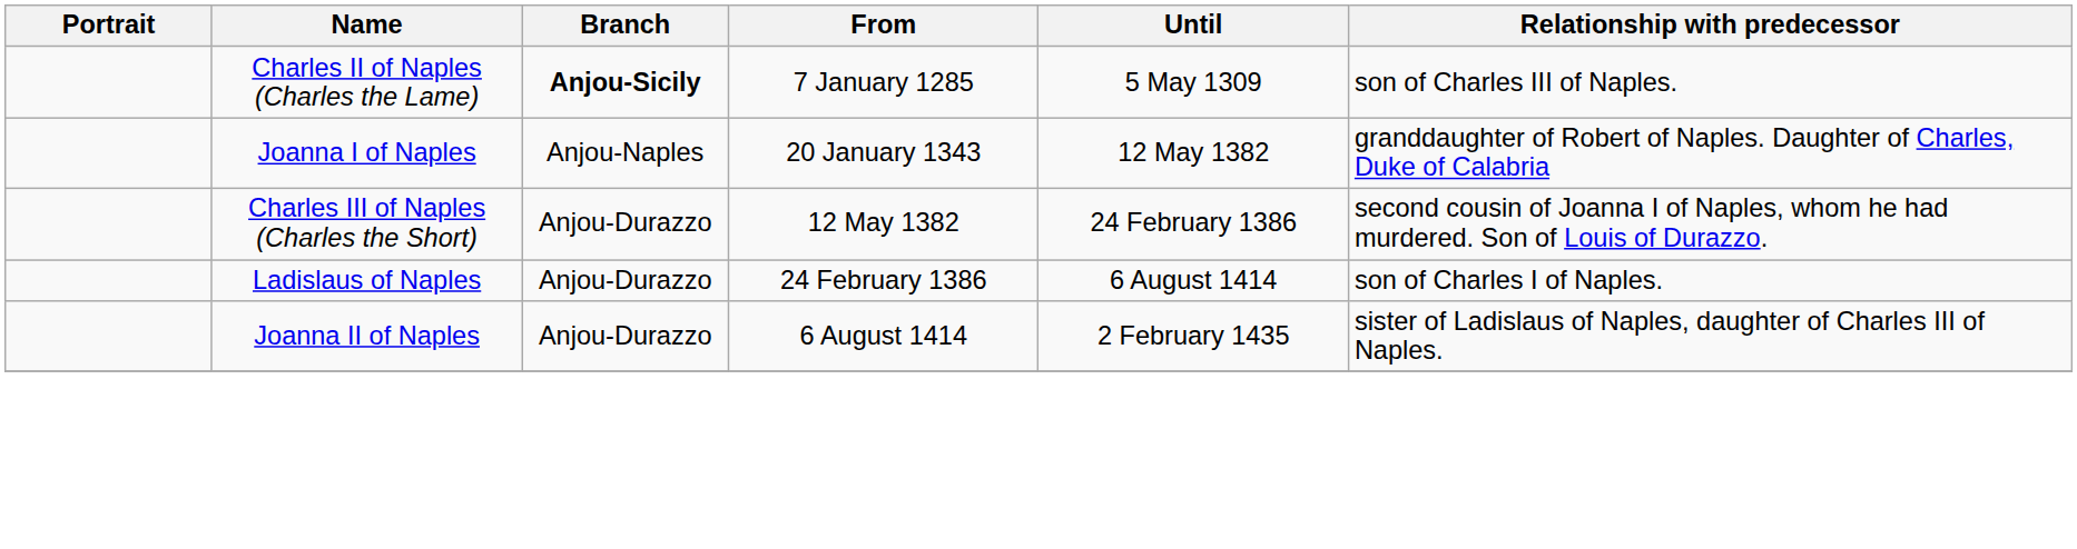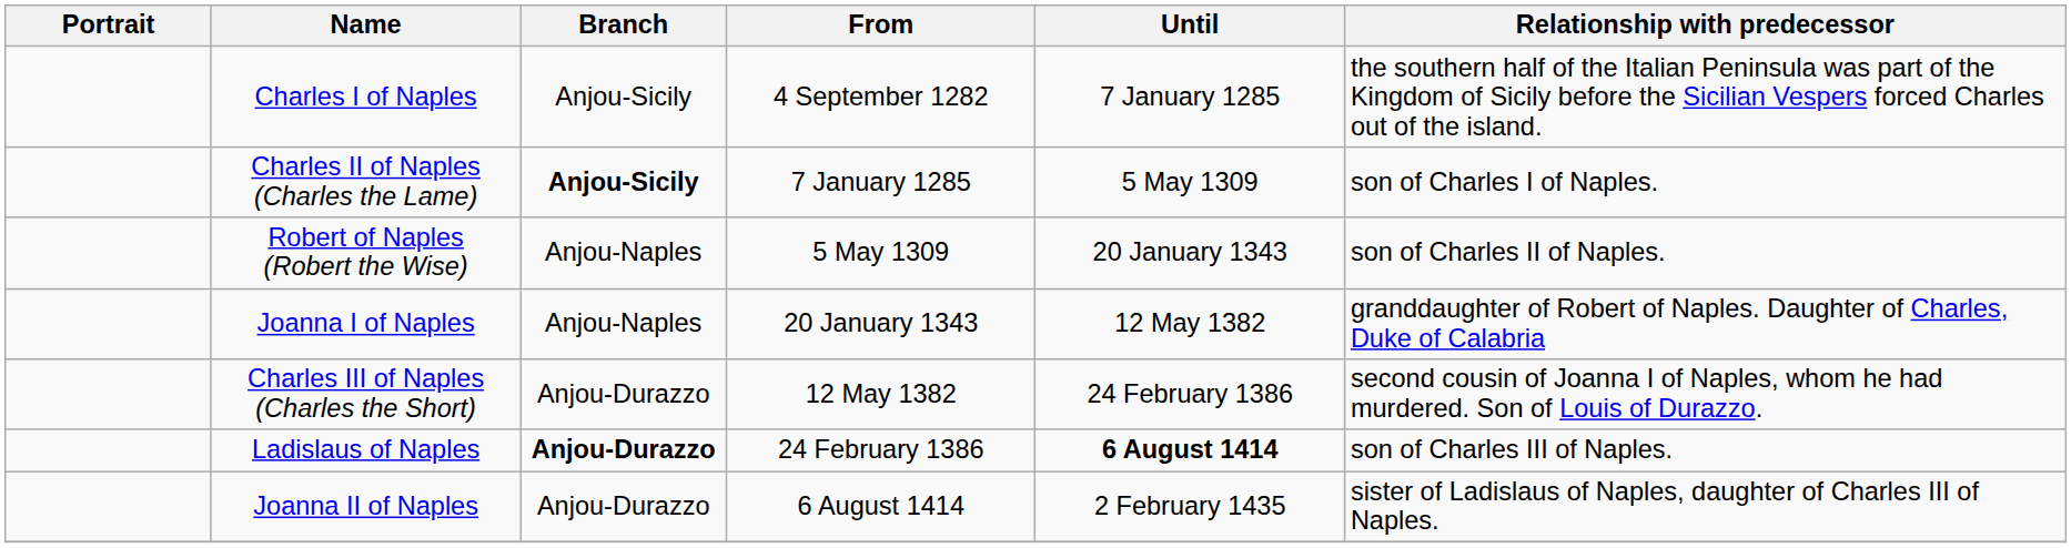 <table width=100% class="wikitable">
 <tr>
 <th width=10%>Portrait</th>
 <th width=15%>Name</th>
 <th width=10%>Branch</th>
 <th width=15%>From</th>
 <th width=15%>Until</th>
 <th width=35%>Relationship with predecessor</th>
 </tr>
 <tr>
 <td align="center"></td>
+<td align="center"><a href='#'>Charles I of Naples</a></td>
+<td align="center">Anjou-Sicily</td>
+<td align="center">4 September 1282</td>
+<td align="center">7 January 1285</td>
+<td>the southern half of the Italian Peninsula was part of the Kingdom of Sicily before the <a href='#'>Sicilian Vespers</a> forced Charles out of the island.</td>
+</tr>
+<tr>
+<td align="center"></td>
 <td align="center"><a href='#'>Charles II of Naples</a><br><em>(Charles the Lame)</em></td>
 <td align="center"><strong>Anjou-Sicily</strong></td>
 <td align="center">7 January 1285</td>
 <td align="center">5 May 1309</td>
-<td>son of Charles III of Naples.</td>
+<td>son of Charles I of Naples.</td>
+</tr>
+<tr>
+<td align="center"></td>
+<td align="center"><a href='#'>Robert of Naples</a><br><em>(Robert the Wise)</em></td>
+<td align="center">Anjou-Naples</td>
+<td align="center">5 May 1309</td>
+<td align="center">20 January 1343</td>
+<td>son of Charles II of Naples.</td>
 </tr>
 <tr>
 <td align="center"></td>
 <td align="center"><a href='#'>Joanna I of Naples</a></td>
 <td align="center">Anjou-Naples</td>
 <td align="center">20 January 1343</td>
 <td align="center">12 May 1382</td>
 <td>granddaughter of Robert of Naples. Daughter of <a href='#'>Charles, Duke of Calabria</a></td>
 </tr>
 <tr>
 <td align="center"></td>
 <td align="center"><a href='#'>Charles III of Naples</a><br><em>(Charles the Short)</em></td>
 <td align="center">Anjou-Durazzo</td>
 <td align="center">12 May 1382</td>
 <td align="center">24 February 1386</td>
 <td>second	cousin of Joanna I of Naples, whom he had murdered. Son of <a href='#'>Louis of Durazzo</a>.</td>
 </tr>
 <tr>
 <td align="center"></td>
 <td align="center"><a href='#'>Ladislaus of Naples</a></td>
-<td align="center">Anjou-Durazzo</td>
+<td align="center"><strong>Anjou-Durazzo</strong></td>
 <td align="center">24 February 1386</td>
-<td align="center">6 August 1414</td>
-<td>son of Charles I of Naples.</td>
+<td align="center"><strong>6 August 1414</strong></td>
+<td>son of Charles III of Naples.</td>
 </tr>
 <tr>
 <td align="center"></td>
 <td align="center"><a href='#'>Joanna II of Naples</a></td>
 <td align="center">Anjou-Durazzo</td>
 <td align="center">6 August 1414</td>
 <td align="center">2 February 1435</td>
 <td>sister of Ladislaus of Naples, daughter of Charles III of Naples.</td>
 </tr>
 <tr>
 </tr>
 </table>
